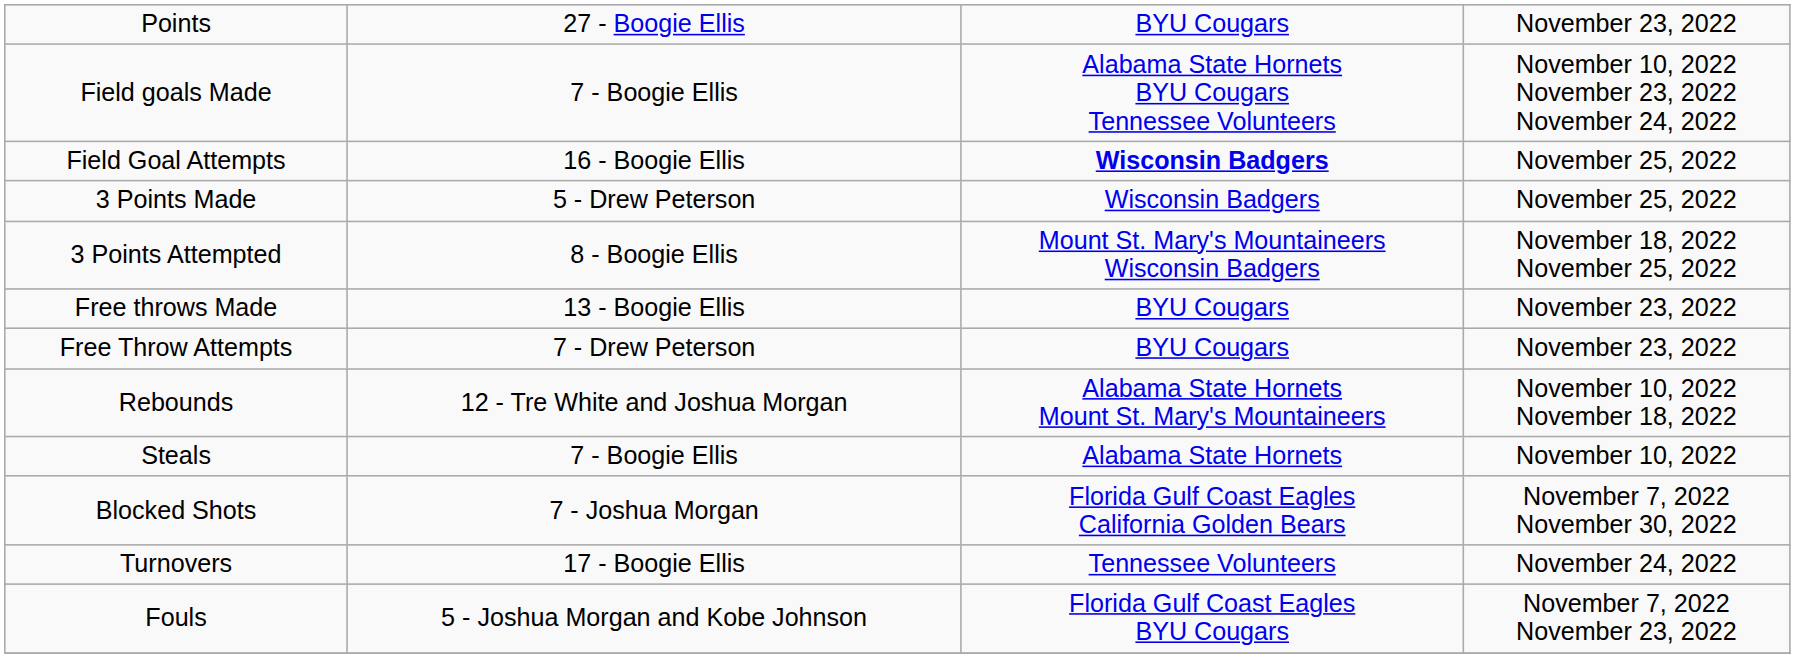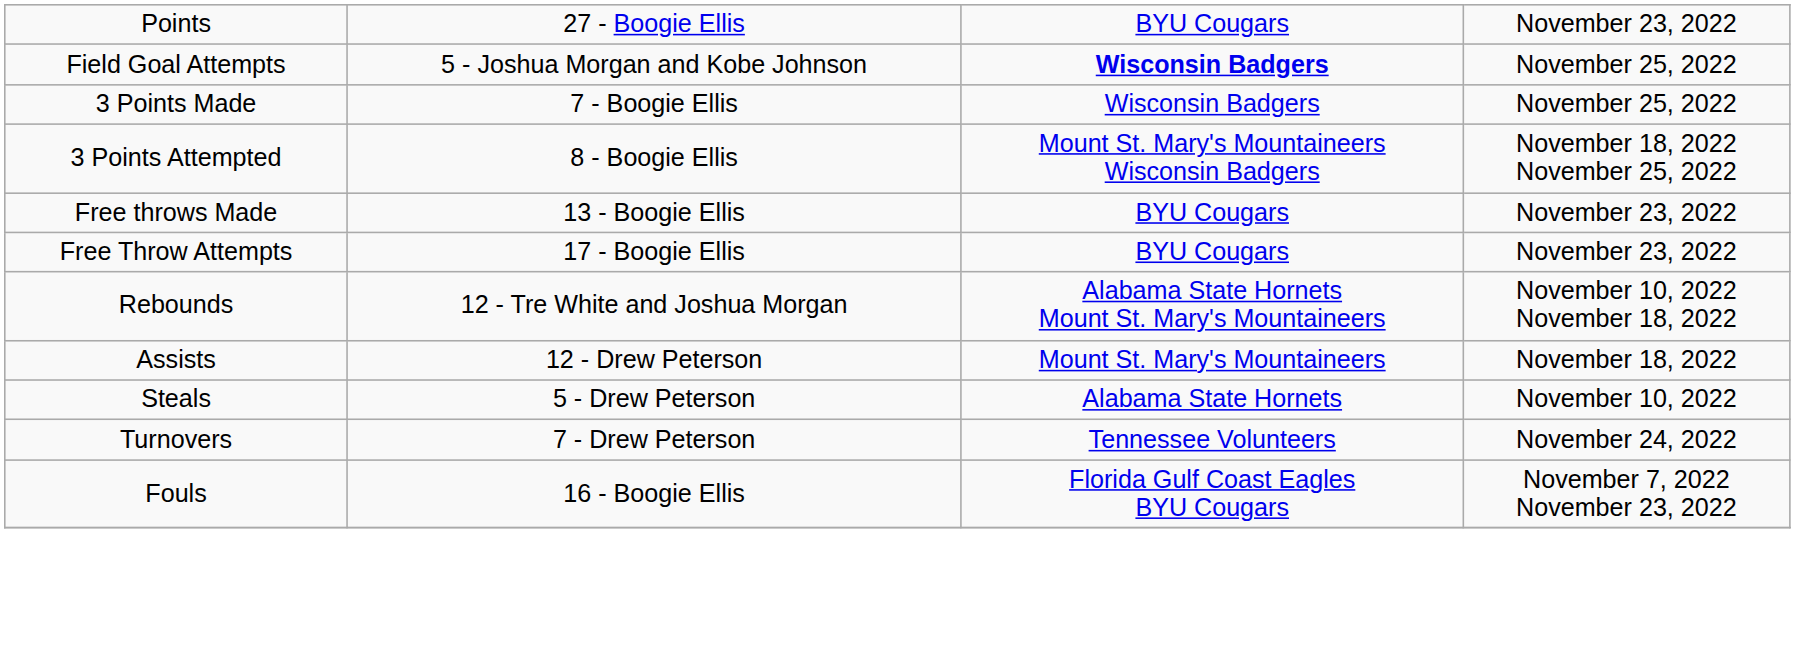 <table class="wikitable" style="width: 90%;text-align: center;">
 <tr>
 <td rowspan="1">Points</td>
 <td>27 - <a href='#'>Boogie Ellis</a></td>
 <td><a href='#'>BYU Cougars</a></td>
 <td>November 23, 2022</td>
 </tr>
 <tr>
-<td>Field goals Made</td>
-<td>7 - Boogie Ellis</td>
-<td><a href='#'>Alabama State Hornets</a><br><a href='#'>BYU Cougars</a><br><a href='#'>Tennessee Volunteers</a></td>
-<td>November 10, 2022<br>November 23, 2022<br>November 24, 2022</td>
-</tr>
-<tr>
 <td>Field Goal Attempts</td>
-<td>16 - Boogie Ellis</td>
+<td>5 - Joshua Morgan and Kobe Johnson</td>
 <td><strong><a href='#'>Wisconsin Badgers</a></strong></td>
 <td>November 25, 2022</td>
 </tr>
 <tr>
 <td>3 Points Made</td>
-<td>5 - Drew Peterson</td>
+<td>7 - Boogie Ellis</td>
 <td><a href='#'>Wisconsin Badgers</a></td>
 <td>November 25, 2022</td>
 </tr>
 <tr>
 <td>3 Points Attempted</td>
 <td>8 - Boogie Ellis</td>
 <td><a href='#'>Mount St. Mary's Mountaineers</a><br><a href='#'>Wisconsin Badgers</a></td>
 <td>November 18, 2022<br>November 25, 2022</td>
 </tr>
 <tr>
 <td>Free throws Made</td>
 <td>13 - Boogie Ellis</td>
 <td><a href='#'>BYU Cougars</a></td>
 <td>November 23, 2022</td>
 </tr>
 <tr>
 <td>Free Throw Attempts</td>
-<td>7 - Drew Peterson</td>
+<td>17 - Boogie Ellis</td>
 <td><a href='#'>BYU Cougars</a></td>
 <td>November 23, 2022</td>
 </tr>
 <tr>
 <td>Rebounds</td>
 <td>12 - Tre White and Joshua Morgan</td>
 <td><a href='#'>Alabama State Hornets</a><br><a href='#'>Mount St. Mary's Mountaineers</a></td>
 <td>November 10, 2022<br>November 18, 2022</td>
 </tr>
 <tr>
+<td>Assists</td>
+<td>12 - Drew Peterson</td>
+<td><a href='#'>Mount St. Mary's Mountaineers</a></td>
+<td>November 18, 2022</td>
+</tr>
+<tr>
 <td>Steals</td>
-<td>7 - Boogie Ellis</td>
+<td>5 - Drew Peterson</td>
 <td><a href='#'>Alabama State Hornets</a></td>
 <td>November 10, 2022</td>
 </tr>
 <tr>
-<td>Blocked Shots</td>
-<td>7 - Joshua Morgan</td>
-<td><a href='#'>Florida Gulf Coast Eagles</a><br><a href='#'>California Golden Bears</a></td>
-<td>November 7, 2022<br>November 30, 2022</td>
-</tr>
-<tr>
 <td>Turnovers</td>
-<td>17 - Boogie Ellis</td>
+<td>7 - Drew Peterson</td>
 <td><a href='#'>Tennessee Volunteers</a></td>
 <td>November 24, 2022</td>
 </tr>
 <tr>
 <td>Fouls</td>
-<td>5 - Joshua Morgan and Kobe Johnson</td>
+<td>16 - Boogie Ellis</td>
 <td><a href='#'>Florida Gulf Coast Eagles</a><br><a href='#'>BYU Cougars</a></td>
 <td>November 7, 2022<br>November 23, 2022</td>
 </tr>
 <tr>
 </tr>
 </table>
